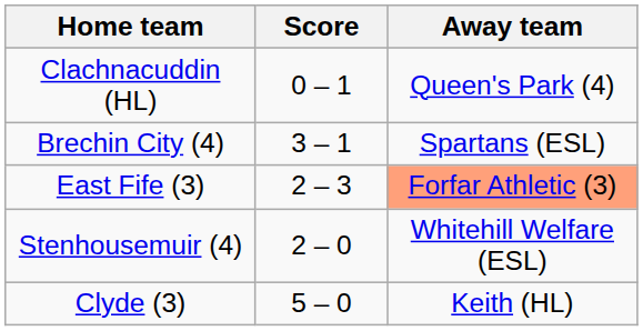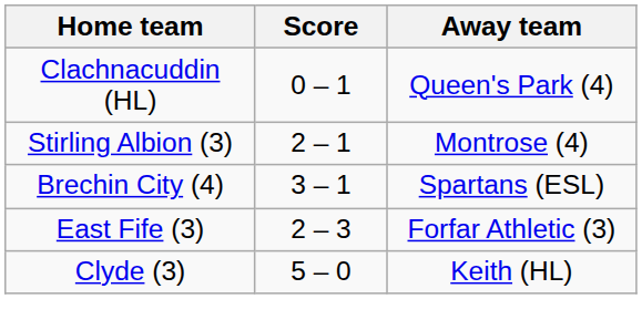 <table class="wikitable" style="text-align: center">
 <tr>
 <th width=140>Home team</th>
 <th width=70>Score</th>
 <th width=140>Away team</th>
 </tr>
 <tr>
 <td><a href='#'>Clachnacuddin</a> (HL)</td>
 <td>0 – 1</td>
 <td><a href='#'>Queen's Park</a> (4)</td>
 </tr>
 <tr>
+<td><a href='#'>Stirling Albion</a> (3)</td>
+<td>2 – 1</td>
+<td><a href='#'>Montrose</a> (4)</td>
+</tr>
+<tr>
 <td><a href='#'>Brechin City</a> (4)</td>
 <td>3 – 1</td>
 <td><a href='#'>Spartans</a> (ESL)</td>
 </tr>
 <tr>
 <td><a href='#'>East Fife</a> (3)</td>
 <td>2 – 3</td>
-<td style="background: lightsalmon;"><a href='#'>Forfar Athletic</a> (3)</td>
-</tr>
-<tr>
-<td><a href='#'>Stenhousemuir</a> (4)</td>
-<td>2 – 0</td>
-<td><a href='#'>Whitehill Welfare</a> (ESL)</td>
+<td><a href='#'>Forfar Athletic</a> (3)</td>
 </tr>
 <tr>
 <td><a href='#'>Clyde</a> (3)</td>
 <td>5 – 0</td>
 <td><a href='#'>Keith</a> (HL)</td>
 </tr>
 </table>
